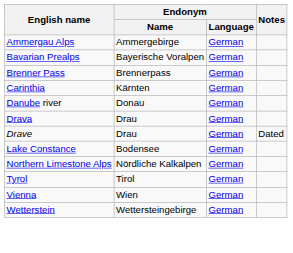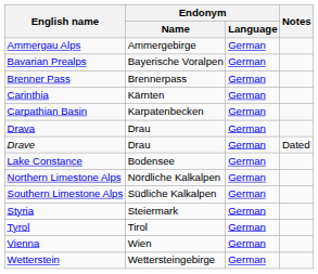 <table class="wikitable sortable mw-collapsible">
 <tr>
 <th rowspan="2">English name</th>
 <th colspan="2">Endonym</th>
 <th rowspan="2">Notes</th>
 </tr>
 <tr>
 <th>Name</th>
 <th>Language</th>
 </tr>
 <tr>
 <td><a href='#'>Ammergau Alps</a></td>
 <td>Ammergebirge</td>
 <td><a href='#'>German</a></td>
 <td></td>
 </tr>
 <tr>
 <td><a href='#'>Bavarian Prealps</a></td>
 <td>Bayerische Voralpen</td>
 <td><a href='#'>German</a></td>
 <td></td>
 </tr>
 <tr>
 <td><a href='#'>Brenner Pass</a></td>
 <td>Brennerpass</td>
 <td><a href='#'>German</a></td>
 <td></td>
 </tr>
 <tr>
 <td><a href='#'>Carinthia</a></td>
 <td>Kärnten</td>
 <td><a href='#'>German</a></td>
 <td></td>
 </tr>
 <tr>
-<td><a href='#'>Danube</a> river</td>
-<td>Donau</td>
+<td><a href='#'>Carpathian Basin</a></td>
+<td>Karpatenbecken</td>
 <td><a href='#'>German</a></td>
 <td></td>
 </tr>
 <tr>
 <td><a href='#'>Drava</a></td>
 <td>Drau</td>
 <td><a href='#'>German</a></td>
 <td></td>
 </tr>
 <tr>
 <td><em>Drave</em></td>
 <td>Drau</td>
 <td><a href='#'>German</a></td>
 <td>Dated</td>
 </tr>
 <tr>
 <td><a href='#'>Lake Constance</a></td>
 <td>Bodensee</td>
 <td><a href='#'>German</a></td>
 <td></td>
 </tr>
 <tr>
 <td><a href='#'>Northern Limestone Alps</a></td>
 <td>Nördliche Kalkalpen</td>
 <td><a href='#'>German</a></td>
 <td></td>
 </tr>
 <tr>
+<td><a href='#'>Southern Limestone Alps</a></td>
+<td>Südliche Kalkalpen</td>
+<td><a href='#'>German</a></td>
+<td></td>
+</tr>
+<tr>
+<td><a href='#'>Styria</a></td>
+<td>Steiermark</td>
+<td><a href='#'>German</a></td>
+<td></td>
+</tr>
+<tr>
 <td><a href='#'>Tyrol</a></td>
 <td>Tirol</td>
 <td><a href='#'>German</a></td>
 <td></td>
 </tr>
 <tr>
 <td><a href='#'>Vienna</a></td>
 <td>Wien</td>
 <td><a href='#'>German</a></td>
 <td></td>
 </tr>
 <tr>
 <td><a href='#'>Wetterstein</a></td>
 <td>Wettersteingebirge</td>
 <td><a href='#'>German</a></td>
 <td></td>
 </tr>
 </table>
